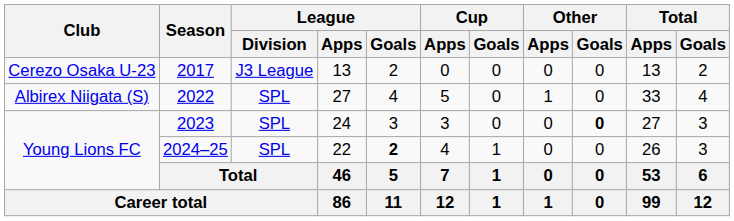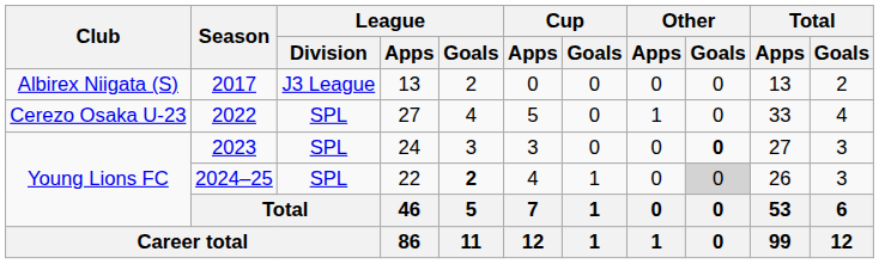 <table class="wikitable" style="text-align: center">
 <tr>
 <th rowspan="2">Club</th>
 <th rowspan="2">Season</th>
 <th colspan="3">League</th>
 <th colspan="2">Cup</th>
 <th colspan="2">Other</th>
 <th colspan="2">Total</th>
 </tr>
 <tr>
 <th>Division</th>
 <th>Apps</th>
 <th>Goals</th>
 <th>Apps</th>
 <th>Goals</th>
 <th>Apps</th>
 <th>Goals</th>
 <th>Apps</th>
 <th>Goals</th>
 </tr>
 <tr>
-<td><a href='#'>Cerezo Osaka U-23</a></td>
+<td><a href='#'>Albirex Niigata (S)</a></td>
 <td><a href='#'>2017</a></td>
 <td><a href='#'>J3 League</a></td>
 <td>13</td>
 <td>2</td>
 <td>0</td>
 <td>0</td>
 <td>0</td>
 <td>0</td>
 <td>13</td>
 <td>2</td>
 </tr>
 <tr>
-<td><a href='#'>Albirex Niigata (S)</a></td>
+<td><a href='#'>Cerezo Osaka U-23</a></td>
 <td><a href='#'>2022</a></td>
 <td><a href='#'>SPL</a></td>
 <td>27</td>
 <td>4</td>
 <td>5</td>
 <td>0</td>
 <td>1</td>
 <td>0</td>
 <td>33</td>
 <td>4</td>
 </tr>
 <tr>
 <td rowspan="3"><a href='#'>Young Lions FC</a></td>
 <td><a href='#'>2023</a></td>
 <td><a href='#'>SPL</a></td>
 <td>24</td>
 <td>3</td>
 <td>3</td>
 <td>0</td>
 <td>0</td>
 <td><strong>0</strong></td>
 <td>27</td>
 <td>3</td>
 </tr>
 <tr>
 <td><a href='#'>2024–25</a></td>
 <td><a href='#'>SPL</a></td>
 <td>22</td>
 <td><strong>2</strong></td>
 <td>4</td>
 <td>1</td>
 <td>0</td>
-<td>0</td>
+<td style="background: lightgrey;">0</td>
 <td>26</td>
 <td>3</td>
 </tr>
 <tr>
 <th colspan="2">Total</th>
 <th>46</th>
 <th>5</th>
 <th>7</th>
 <th>1</th>
 <th>0</th>
 <th>0</th>
 <th>53</th>
 <th>6</th>
 </tr>
 <tr>
 <th colspan=3>Career total</th>
 <th>86</th>
 <th>11</th>
 <th>12</th>
 <th>1</th>
 <th>1</th>
 <th>0</th>
 <th>99</th>
 <th>12</th>
 </tr>
 </table>
